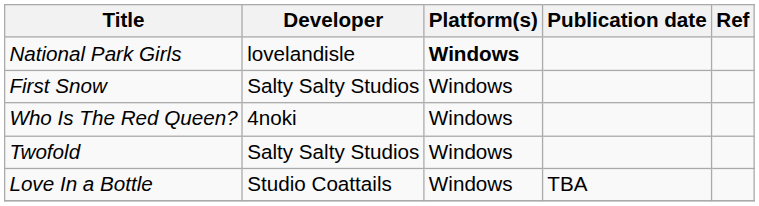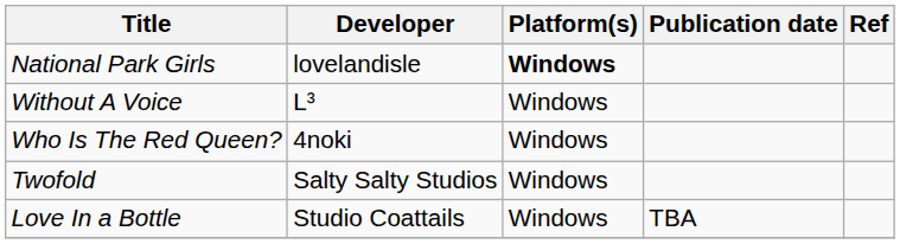 <table class="wikitable sortable">
 <tr>
 <th>Title</th>
 <th>Developer</th>
 <th>Platform(s)</th>
 <th>Publication date</th>
 <th>Ref</th>
 </tr>
 <tr>
 <td><em>National Park Girls</em></td>
 <td>lovelandisle</td>
 <td><strong>Windows</strong></td>
 <td></td>
 <td></td>
 </tr>
 <tr>
-<td><em>First Snow</em></td>
-<td>Salty Salty Studios</td>
+<td><em>Without A Voice</em></td>
+<td>L³</td>
 <td>Windows</td>
 <td></td>
 <td></td>
 </tr>
 <tr>
 <td><em>Who Is The Red Queen?</em></td>
 <td>4noki</td>
 <td>Windows</td>
 <td></td>
 <td></td>
 </tr>
 <tr>
 <td><em>Twofold</em></td>
 <td>Salty Salty Studios</td>
 <td>Windows</td>
 <td></td>
 <td></td>
 </tr>
 <tr>
 <td><em>Love In a Bottle</em></td>
 <td>Studio Coattails</td>
 <td>Windows</td>
 <td>TBA</td>
 <td></td>
 </tr>
 <tr>
 </tr>
 </table>
